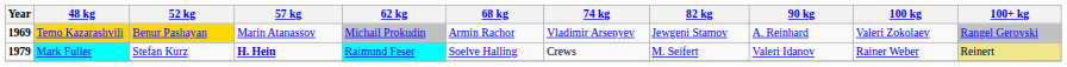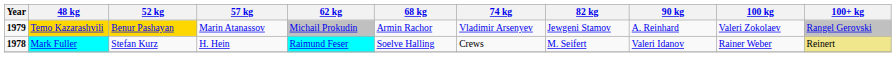 <table class="wikitable sortable"  style="font-size: 85%">
 <tr>
 <th>Year</th>
 <th width=200><a href='#'>48 kg</a></th>
 <th width=275><a href='#'>52 kg</a></th>
 <th width=275><a href='#'>57 kg</a></th>
 <th width=275><a href='#'>62 kg</a></th>
 <th width=275><a href='#'>68 kg</a></th>
 <th width=275><a href='#'>74 kg</a></th>
 <th width=275><a href='#'>82 kg</a></th>
 <th width=275><a href='#'>90 kg</a></th>
 <th width=275><a href='#'>100 kg</a></th>
 <th width=275><a href='#'>100+ kg</a></th>
 </tr>
 <tr>
-<td><strong>1969</strong></td>
+<td><strong>1979</strong></td>
 <td bgcolor="gold"> <a href='#'>Temo Kazarashvili</a></td>
 <td bgcolor="gold"> <a href='#'>Benur Pashayan</a></td>
 <td> <a href='#'>Marin Atanassov</a></td>
 <td bgcolor="Silver"> <a href='#'>Michail Prokudin</a></td>
 <td> <a href='#'>Armin Rachor</a></td>
 <td> <a href='#'>Vladimir Arsenyev</a></td>
 <td> <a href='#'>Jewgeni Stamov</a></td>
 <td> <a href='#'>A. Reinhard</a></td>
 <td> <a href='#'>Valeri Zokolaev</a></td>
 <td bgcolor="Silver"> <a href='#'>Rangel Gerovski</a></td>
 </tr>
 <tr>
-<td><strong>1979</strong></td>
+<td><strong>1978</strong></td>
 <td bgcolor="aqua"> <a href='#'>Mark Fuller</a></td>
 <td> <a href='#'>Stefan Kurz</a></td>
-<td><strong> <a href='#'>H. Hein</a></strong></td>
+<td> <a href='#'>H. Hein</a></td>
 <td bgcolor="aqua"> <a href='#'>Raimund Feser</a></td>
 <td> <a href='#'>Soelve Halling</a></td>
 <td> Crews</td>
 <td> <a href='#'>M. Seifert</a></td>
 <td> <a href='#'>Valeri Idanov</a></td>
 <td> <a href='#'>Rainer Weber</a></td>
 <td style="background: khaki;"> Reinert</td>
 </tr>
 <tr>
 </tr>
 </table>
